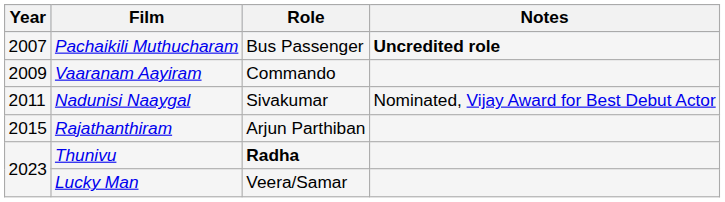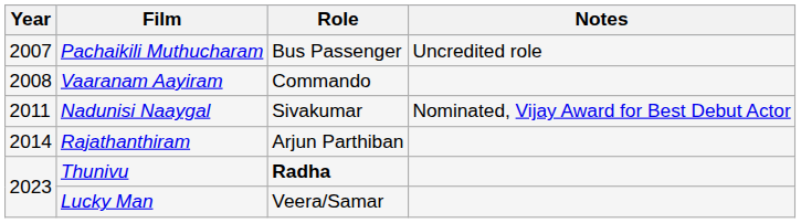 <table class="wikitable sortable" style="background:#f5f5f5;">
 <tr style="background:#B0C4DE;">
 <th>Year</th>
 <th>Film</th>
 <th>Role</th>
 <th class=unsortable>Notes</th>
 </tr>
 <tr>
 <td>2007</td>
 <td><em><a href='#'>Pachaikili Muthucharam</a></em></td>
 <td>Bus Passenger</td>
-<td><strong>Uncredited role</strong></td>
+<td>Uncredited role</td>
 </tr>
 <tr>
-<td>2009</td>
+<td>2008</td>
 <td><em><a href='#'>Vaaranam Aayiram</a></em></td>
 <td>Commando</td>
 <td></td>
 </tr>
 <tr>
 <td>2011</td>
 <td><em><a href='#'>Nadunisi Naaygal</a></em></td>
 <td>Sivakumar</td>
 <td>Nominated, <a href='#'>Vijay Award for Best Debut Actor</a></td>
 </tr>
 <tr>
-<td>2015</td>
+<td>2014</td>
 <td><em><a href='#'>Rajathanthiram</a></em></td>
 <td>Arjun Parthiban</td>
 <td></td>
 </tr>
 <tr>
 <td rowspan="2">2023</td>
 <td><em><a href='#'>Thunivu</a></em></td>
 <td><strong>Radha</strong></td>
 <td></td>
 </tr>
 <tr>
 <td><em><a href='#'>Lucky Man</a></em></td>
 <td>Veera/Samar</td>
 <td></td>
 </tr>
 </table>
